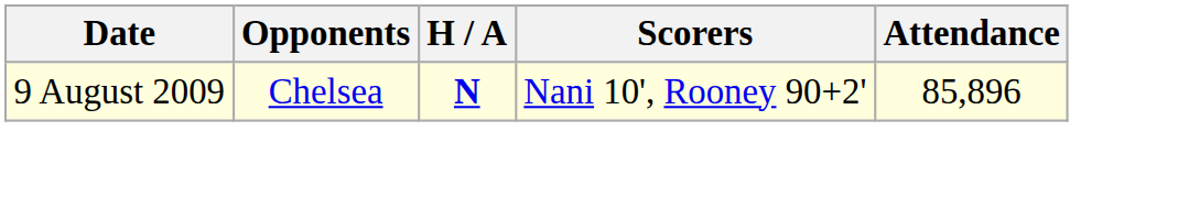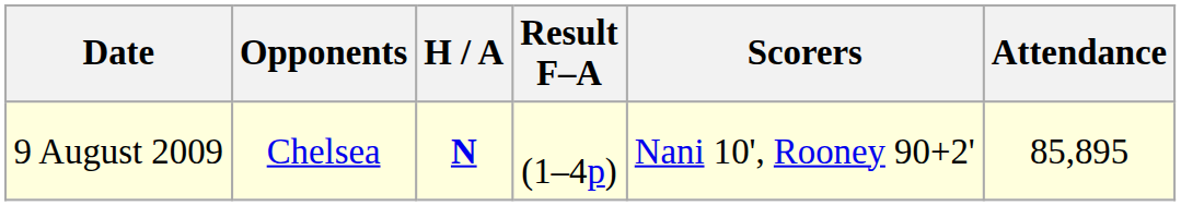 <table class="wikitable" style="text-align:center">
 <tr>
 <th>Date</th>
 <th>Opponents</th>
 <th>H / A</th>
+<th>Result<br>F–A</th>
 <th>Scorers</th>
 <th>Attendance</th>
 </tr>
 <tr bgcolor="#ffffdd">
 <td>9 August 2009</td>
 <td><a href='#'>Chelsea</a></td>
 <td><strong><a href='#'>N</a></strong></td>
+<td><br>(1–4<a href='#'>p</a>)</td>
 <td><a href='#'>Nani</a> 10', <a href='#'>Rooney</a> 90+2'</td>
-<td>85,896</td>
+<td>85,895</td>
 </tr>
 </table>
